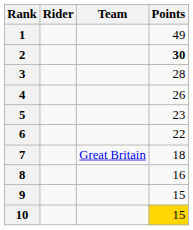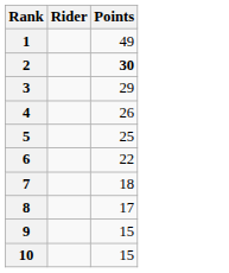 <table class="wikitable" margin-bottom:0;">
 <tr>
 <th scope="col">Rank</th>
 <th scope="col">Rider</th>
-<th scope="col">Team</th>
 <th scope="col">Points</th>
 </tr>
 <tr>
 <th scope="row">1</th>
 <td> </td>
-<td></td>
 <td align="right">49</td>
 </tr>
 <tr>
 <th scope="row">2</th>
-<td></td>
 <td></td>
 <td align="right"><strong>30</strong></td>
 </tr>
 <tr>
 <th scope="row">3</th>
 <td></td>
-<td></td>
-<td align="right">28</td>
+<td align="right">29</td>
 </tr>
 <tr>
 <th scope="row">4</th>
 <td> </td>
-<td></td>
 <td align="right">26</td>
 </tr>
 <tr>
 <th scope="row">5</th>
 <td> </td>
-<td></td>
-<td align="right">23</td>
+<td align="right">25</td>
 </tr>
 <tr>
 <th scope="row">6</th>
 <td> </td>
-<td></td>
 <td align="right">22</td>
 </tr>
 <tr>
 <th scope="row">7</th>
 <td></td>
-<td><a href='#'>Great Britain</a></td>
 <td align="right">18</td>
 </tr>
 <tr>
 <th scope="row">8</th>
 <td></td>
-<td></td>
-<td align="right">16</td>
+<td align="right">17</td>
 </tr>
 <tr>
 <th scope="row">9</th>
-<td></td>
 <td></td>
 <td align="right">15</td>
 </tr>
 <tr>
 <th scope="row">10</th>
 <td></td>
-<td></td>
-<td align="right" style="background: gold;">15</td>
+<td align="right">15</td>
 </tr>
 </table>
